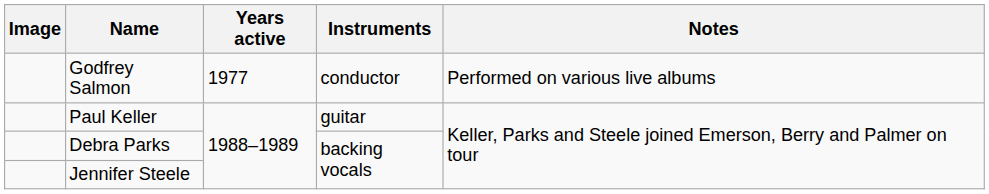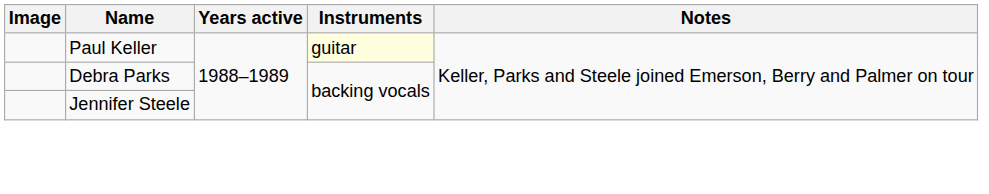 <table class="wikitable">
 <tr>
 <th>Image</th>
 <th>Name</th>
 <th>Years active</th>
 <th>Instruments</th>
 <th>Notes</th>
 </tr>
 <tr>
 <td></td>
-<td>Godfrey Salmon</td>
-<td>1977</td>
-<td>conductor</td>
-<td>Performed on various live albums</td>
-</tr>
-<tr>
-<td></td>
 <td>Paul Keller</td>
 <td rowspan="3">1988–1989</td>
-<td>guitar</td>
+<td style="background: lightyellow;">guitar</td>
 <td rowspan="3">Keller, Parks and Steele joined Emerson, Berry and Palmer on tour</td>
 </tr>
 <tr>
 <td></td>
 <td>Debra Parks</td>
 <td rowspan="2">backing vocals</td>
 </tr>
 <tr>
 <td></td>
 <td>Jennifer Steele</td>
 </tr>
 </table>
